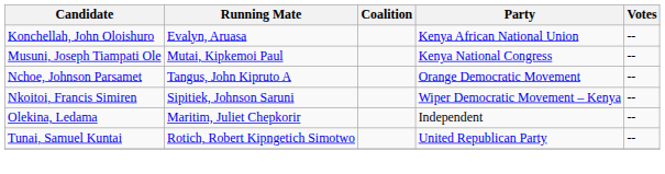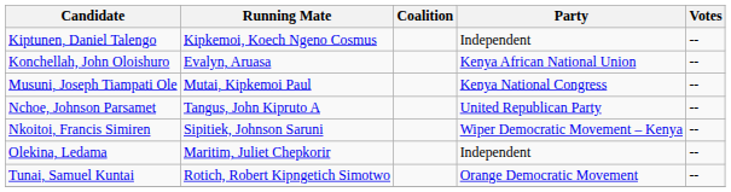 <table class="wikitable sortable">
 <tr>
 <th>Candidate</th>
 <th>Running Mate</th>
 <th>Coalition</th>
 <th>Party</th>
 <th>Votes</th>
+</tr>
+<tr>
+<td><a href='#'>Kiptunen, Daniel Talengo</a></td>
+<td><a href='#'>Kipkemoi, Koech Ngeno Cosmus</a></td>
+<td></td>
+<td>Independent</td>
+<td>--</td>
 </tr>
 <tr>
 <td><a href='#'>Konchellah, John Oloishuro</a></td>
 <td><a href='#'>Evalyn, Aruasa</a></td>
 <td></td>
 <td><a href='#'>Kenya African National Union</a></td>
 <td>--</td>
 </tr>
 <tr>
 <td><a href='#'>Musuni, Joseph Tiampati Ole</a></td>
 <td><a href='#'>Mutai, Kipkemoi Paul</a></td>
 <td></td>
 <td><a href='#'>Kenya National Congress</a></td>
 <td>--</td>
 </tr>
 <tr>
 <td><a href='#'>Nchoe, Johnson Parsamet</a></td>
 <td><a href='#'>Tangus, John Kipruto A</a></td>
 <td></td>
-<td><a href='#'>Orange Democratic Movement</a></td>
+<td><a href='#'>United Republican Party</a></td>
 <td>--</td>
 </tr>
 <tr>
 <td><a href='#'>Nkoitoi, Francis Simiren</a></td>
 <td><a href='#'>Sipitiek, Johnson Saruni</a></td>
 <td></td>
 <td><a href='#'>Wiper Democratic Movement – Kenya</a></td>
 <td>--</td>
 </tr>
 <tr>
 <td><a href='#'>Olekina, Ledama</a></td>
 <td><a href='#'>Maritim, Juliet Chepkorir</a></td>
 <td></td>
 <td>Independent</td>
 <td>--</td>
 </tr>
 <tr>
 <td><a href='#'>Tunai, Samuel Kuntai</a></td>
 <td><a href='#'>Rotich, Robert Kipngetich Simotwo</a></td>
 <td></td>
-<td><a href='#'>United Republican Party</a></td>
+<td><a href='#'>Orange Democratic Movement</a></td>
 <td>--</td>
 </tr>
 <tr>
 </tr>
 </table>
